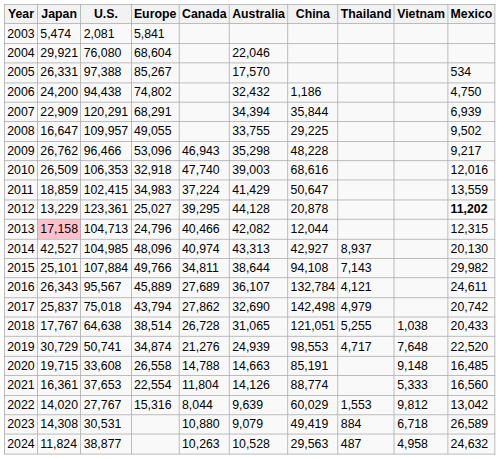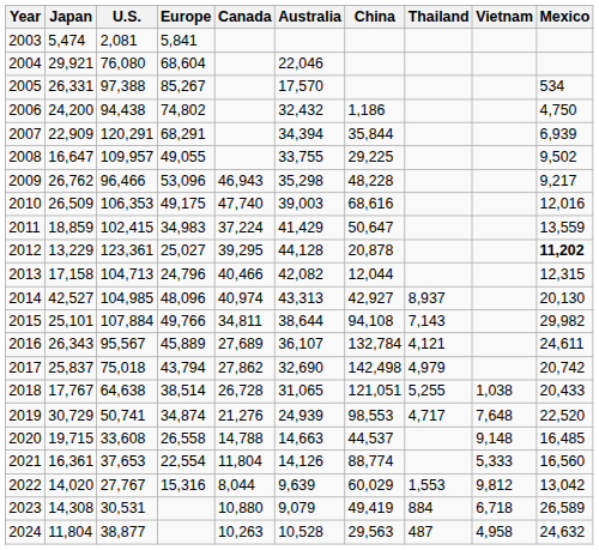 <table class="wikitable">
 <tr>
 <th>Year</th>
 <th>Japan</th>
 <th>U.S.</th>
 <th>Europe</th>
 <th>Canada</th>
 <th>Australia</th>
 <th>China</th>
 <th>Thailand</th>
 <th>Vietnam</th>
 <th>Mexico</th>
 </tr>
 <tr>
 <td>2003</td>
 <td>5,474</td>
 <td>2,081</td>
 <td>5,841</td>
 <td></td>
 <td></td>
 <td></td>
 <td></td>
 <td></td>
 <td></td>
 </tr>
 <tr>
 <td>2004</td>
 <td>29,921</td>
 <td>76,080</td>
 <td>68,604</td>
 <td></td>
 <td>22,046</td>
 <td></td>
 <td></td>
 <td></td>
 <td></td>
 </tr>
 <tr>
 <td>2005</td>
 <td>26,331</td>
 <td>97,388</td>
 <td>85,267</td>
 <td></td>
 <td>17,570</td>
 <td></td>
 <td></td>
 <td></td>
 <td>534</td>
 </tr>
 <tr>
 <td>2006</td>
 <td>24,200</td>
 <td>94,438</td>
 <td>74,802</td>
 <td></td>
 <td>32,432</td>
 <td>1,186</td>
 <td></td>
 <td></td>
 <td>4,750</td>
 </tr>
 <tr>
 <td>2007</td>
 <td>22,909</td>
 <td>120,291</td>
 <td>68,291</td>
 <td></td>
 <td>34,394</td>
 <td>35,844</td>
 <td></td>
 <td></td>
 <td>6,939</td>
 </tr>
 <tr>
 <td>2008</td>
 <td>16,647</td>
 <td>109,957</td>
 <td>49,055</td>
 <td></td>
 <td>33,755</td>
 <td>29,225</td>
 <td></td>
 <td></td>
 <td>9,502</td>
 </tr>
 <tr>
 <td>2009</td>
 <td>26,762</td>
 <td>96,466</td>
 <td>53,096</td>
 <td>46,943</td>
 <td>35,298</td>
 <td>48,228</td>
 <td></td>
 <td></td>
 <td>9,217</td>
 </tr>
 <tr>
 <td>2010</td>
 <td>26,509</td>
 <td>106,353</td>
-<td>32,918</td>
+<td>49,175</td>
 <td>47,740</td>
 <td>39,003</td>
 <td>68,616</td>
 <td></td>
 <td></td>
 <td>12,016</td>
 </tr>
 <tr>
 <td>2011</td>
 <td>18,859</td>
 <td>102,415</td>
 <td>34,983</td>
 <td>37,224</td>
 <td>41,429</td>
 <td>50,647</td>
 <td></td>
 <td></td>
 <td>13,559</td>
 </tr>
 <tr>
 <td>2012</td>
 <td>13,229</td>
 <td>123,361</td>
 <td>25,027</td>
 <td>39,295</td>
 <td>44,128</td>
 <td>20,878</td>
 <td></td>
 <td></td>
 <td><strong>11,202</strong></td>
 </tr>
 <tr>
 <td>2013</td>
-<td style="background: pink;">17,158</td>
+<td>17,158</td>
 <td>104,713</td>
 <td>24,796</td>
 <td>40,466</td>
 <td>42,082</td>
 <td>12,044</td>
 <td></td>
 <td></td>
 <td>12,315</td>
 </tr>
 <tr>
 <td>2014</td>
 <td>42,527</td>
 <td>104,985</td>
 <td>48,096</td>
 <td>40,974</td>
 <td>43,313</td>
 <td>42,927</td>
 <td>8,937</td>
 <td></td>
 <td>20,130</td>
 </tr>
 <tr>
 <td>2015</td>
 <td>25,101</td>
 <td>107,884</td>
 <td>49,766</td>
 <td>34,811</td>
 <td>38,644</td>
 <td>94,108</td>
 <td>7,143</td>
 <td></td>
 <td>29,982</td>
 </tr>
 <tr>
 <td>2016</td>
 <td>26,343</td>
 <td>95,567</td>
 <td>45,889</td>
 <td>27,689</td>
 <td>36,107</td>
 <td>132,784</td>
 <td>4,121</td>
 <td></td>
 <td>24,611</td>
 </tr>
 <tr>
 <td>2017</td>
 <td>25,837</td>
 <td>75,018</td>
 <td>43,794</td>
 <td>27,862</td>
 <td>32,690</td>
 <td>142,498</td>
 <td>4,979</td>
 <td></td>
 <td>20,742</td>
 </tr>
 <tr>
 <td>2018</td>
 <td>17,767</td>
 <td>64,638</td>
 <td>38,514</td>
 <td>26,728</td>
 <td>31,065</td>
 <td>121,051</td>
 <td>5,255</td>
 <td>1,038</td>
 <td>20,433</td>
 </tr>
 <tr>
 <td>2019</td>
 <td>30,729</td>
 <td>50,741</td>
 <td>34,874</td>
 <td>21,276</td>
 <td>24,939</td>
 <td>98,553</td>
 <td>4,717</td>
 <td>7,648</td>
 <td>22,520</td>
 </tr>
 <tr>
 <td>2020</td>
 <td>19,715</td>
 <td>33,608</td>
 <td>26,558</td>
 <td>14,788</td>
 <td>14,663</td>
-<td>85,191</td>
+<td>44,537</td>
 <td></td>
 <td>9,148</td>
 <td>16,485</td>
 </tr>
 <tr>
 <td>2021</td>
 <td>16,361</td>
 <td>37,653</td>
 <td>22,554</td>
 <td>11,804</td>
 <td>14,126</td>
 <td>88,774</td>
 <td></td>
 <td>5,333</td>
 <td>16,560</td>
 </tr>
 <tr>
 <td>2022</td>
 <td>14,020</td>
 <td>27,767</td>
 <td>15,316</td>
 <td>8,044</td>
 <td>9,639</td>
 <td>60,029</td>
 <td>1,553</td>
 <td>9,812</td>
 <td>13,042</td>
 </tr>
 <tr>
 <td>2023</td>
 <td>14,308</td>
 <td>30,531</td>
 <td></td>
 <td>10,880</td>
 <td>9,079</td>
 <td>49,419</td>
 <td>884</td>
 <td>6,718</td>
 <td>26,589</td>
 </tr>
 <tr>
 <td>2024</td>
-<td>11,824</td>
+<td>11,804</td>
 <td>38,877</td>
 <td></td>
 <td>10,263</td>
 <td>10,528</td>
 <td>29,563</td>
 <td>487</td>
 <td>4,958</td>
 <td>24,632</td>
 </tr>
 </table>
